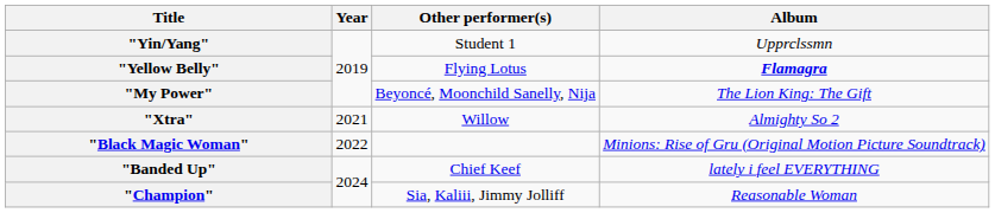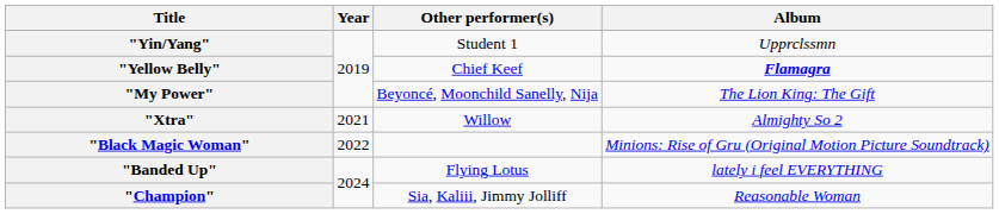 <table class="wikitable plainrowheaders" style="text-align:center;">
 <tr>
 <th scope="col" style="width:20em;">Title</th>
 <th scope="col">Year</th>
 <th scope="col">Other performer(s)</th>
 <th scope="col">Album</th>
 </tr>
 <tr>
 <th scope="row">"Yin/Yang"</th>
 <td rowspan="3">2019</td>
 <td>Student 1</td>
 <td><em>Upprclssmn</em></td>
 </tr>
 <tr>
 <th scope="row">"Yellow Belly"</th>
-<td><a href='#'>Flying Lotus</a></td>
+<td><a href='#'>Chief Keef</a></td>
 <td><strong><em><a href='#'>Flamagra</a></em></strong></td>
 </tr>
 <tr>
 <th scope="row">"My Power"</th>
 <td><a href='#'>Beyoncé</a>, <a href='#'>Moonchild Sanelly</a>, <a href='#'>Nija</a></td>
 <td><em><a href='#'>The Lion King: The Gift</a></em></td>
 </tr>
 <tr>
 <th scope="row">"Xtra"</th>
 <td>2021</td>
 <td><a href='#'>Willow</a></td>
 <td><em><a href='#'>Almighty So 2</a></em></td>
 </tr>
 <tr>
 <th scope="row">"<a href='#'>Black Magic Woman</a>"</th>
 <td>2022</td>
 <td></td>
 <td><em><a href='#'>Minions: Rise of Gru (Original Motion Picture Soundtrack)</a></em></td>
 </tr>
 <tr>
 <th scope="row">"Banded Up"</th>
 <td rowspan="2">2024</td>
-<td><a href='#'>Chief Keef</a></td>
+<td><a href='#'>Flying Lotus</a></td>
 <td><em><a href='#'>lately i feel EVERYTHING</a></em></td>
 </tr>
 <tr>
 <th scope="row">"<a href='#'>Champion</a>"</th>
 <td><a href='#'>Sia</a>, <a href='#'>Kaliii</a>, Jimmy Jolliff</td>
 <td><em><a href='#'>Reasonable Woman</a></em></td>
 </tr>
 </table>
